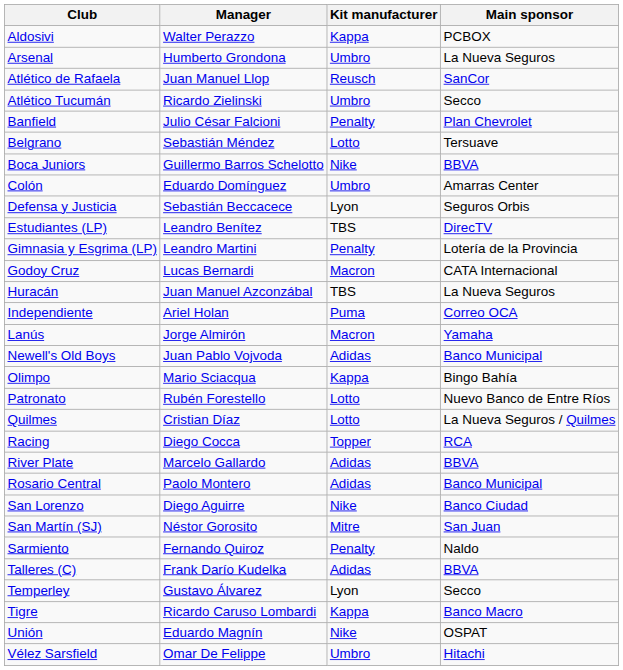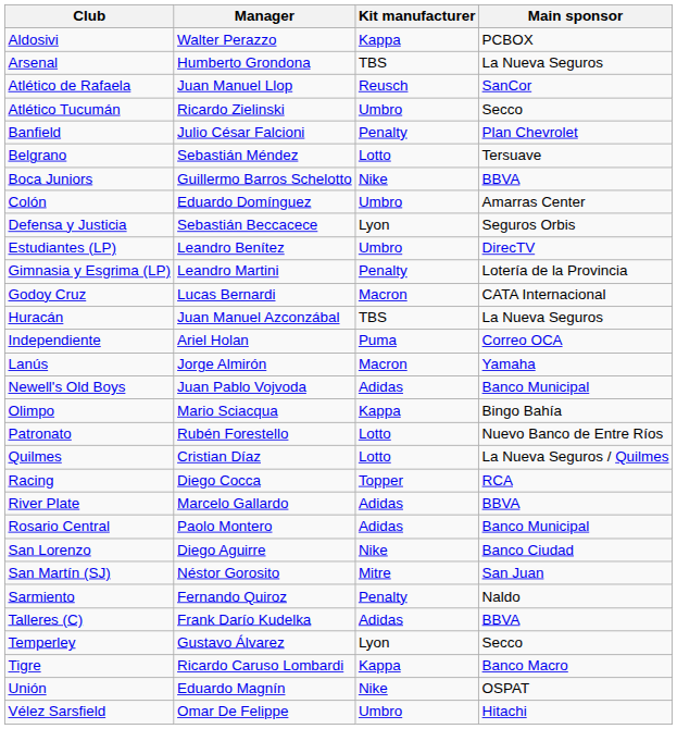 <table class="wikitable sortable">
 <tr>
 <th>Club</th>
 <th>Manager</th>
 <th>Kit manufacturer</th>
 <th>Main sponsor</th>
 </tr>
 <tr>
 <td><a href='#'>Aldosivi</a></td>
 <td> <a href='#'>Walter Perazzo</a></td>
 <td><a href='#'>Kappa</a></td>
 <td>PCBOX</td>
 </tr>
 <tr>
 <td><a href='#'>Arsenal</a></td>
 <td> <a href='#'>Humberto Grondona</a></td>
-<td><a href='#'>Umbro</a></td>
+<td>TBS</td>
 <td>La Nueva Seguros</td>
 </tr>
 <tr>
 <td><a href='#'>Atlético de Rafaela</a></td>
 <td> <a href='#'>Juan Manuel Llop</a></td>
 <td><a href='#'>Reusch</a></td>
 <td><a href='#'>SanCor</a></td>
 </tr>
 <tr>
 <td><a href='#'>Atlético Tucumán</a></td>
 <td> <a href='#'>Ricardo Zielinski</a></td>
 <td><a href='#'>Umbro</a></td>
 <td>Secco</td>
 </tr>
 <tr>
 <td><a href='#'>Banfield</a></td>
 <td> <a href='#'>Julio César Falcioni</a></td>
 <td><a href='#'>Penalty</a></td>
 <td><a href='#'>Plan Chevrolet</a></td>
 </tr>
 <tr>
 <td><a href='#'>Belgrano</a></td>
 <td> <a href='#'>Sebastián Méndez</a></td>
 <td><a href='#'>Lotto</a></td>
 <td>Tersuave</td>
 </tr>
 <tr>
 <td><a href='#'>Boca Juniors</a></td>
 <td> <a href='#'>Guillermo Barros Schelotto</a></td>
 <td><a href='#'>Nike</a></td>
 <td><a href='#'>BBVA</a></td>
 </tr>
 <tr>
 <td><a href='#'>Colón</a></td>
 <td> <a href='#'>Eduardo Domínguez</a></td>
 <td><a href='#'>Umbro</a></td>
 <td>Amarras Center</td>
 </tr>
 <tr>
 <td><a href='#'>Defensa y Justicia</a></td>
 <td> <a href='#'>Sebastián Beccacece</a></td>
 <td>Lyon</td>
 <td>Seguros Orbis</td>
 </tr>
 <tr>
 <td><a href='#'>Estudiantes (LP)</a></td>
 <td> <a href='#'>Leandro Benítez</a></td>
-<td>TBS</td>
+<td><a href='#'>Umbro</a></td>
 <td><a href='#'>DirecTV</a></td>
 </tr>
 <tr>
 <td><a href='#'>Gimnasia y Esgrima (LP)</a></td>
 <td> <a href='#'>Leandro Martini</a></td>
 <td><a href='#'>Penalty</a></td>
 <td>Lotería de la Provincia</td>
 </tr>
 <tr>
 <td><a href='#'>Godoy Cruz</a></td>
 <td> <a href='#'>Lucas Bernardi</a></td>
 <td><a href='#'>Macron</a></td>
 <td>CATA Internacional</td>
 </tr>
 <tr>
 <td><a href='#'>Huracán</a></td>
 <td> <a href='#'>Juan Manuel Azconzábal</a></td>
 <td>TBS</td>
 <td>La Nueva Seguros</td>
 </tr>
 <tr>
 <td><a href='#'>Independiente</a></td>
 <td> <a href='#'>Ariel Holan</a></td>
 <td><a href='#'>Puma</a></td>
 <td><a href='#'>Correo OCA</a></td>
 </tr>
 <tr>
 <td><a href='#'>Lanús</a></td>
 <td> <a href='#'>Jorge Almirón</a></td>
 <td><a href='#'>Macron</a></td>
 <td><a href='#'>Yamaha</a></td>
 </tr>
 <tr>
 <td><a href='#'>Newell's Old Boys</a></td>
 <td> <a href='#'>Juan Pablo Vojvoda</a></td>
 <td><a href='#'>Adidas</a></td>
 <td><a href='#'>Banco Municipal</a></td>
 </tr>
 <tr>
 <td><a href='#'>Olimpo</a></td>
 <td> <a href='#'>Mario Sciacqua</a></td>
 <td><a href='#'>Kappa</a></td>
 <td>Bingo Bahía</td>
 </tr>
 <tr>
 <td><a href='#'>Patronato</a></td>
 <td> <a href='#'>Rubén Forestello</a></td>
 <td><a href='#'>Lotto</a></td>
 <td>Nuevo Banco de Entre Ríos</td>
 </tr>
 <tr>
 <td><a href='#'>Quilmes</a></td>
 <td> <a href='#'>Cristian Díaz</a></td>
 <td><a href='#'>Lotto</a></td>
 <td>La Nueva Seguros / <a href='#'>Quilmes</a></td>
 </tr>
 <tr>
 <td><a href='#'>Racing</a></td>
 <td> <a href='#'>Diego Cocca</a></td>
 <td><a href='#'>Topper</a></td>
 <td><a href='#'>RCA</a></td>
 </tr>
 <tr>
 <td><a href='#'>River Plate</a></td>
 <td> <a href='#'>Marcelo Gallardo</a></td>
 <td><a href='#'>Adidas</a></td>
 <td><a href='#'>BBVA</a></td>
 </tr>
 <tr>
 <td><a href='#'>Rosario Central</a></td>
 <td> <a href='#'>Paolo Montero</a></td>
 <td><a href='#'>Adidas</a></td>
 <td><a href='#'>Banco Municipal</a></td>
 </tr>
 <tr>
 <td><a href='#'>San Lorenzo</a></td>
 <td> <a href='#'>Diego Aguirre</a></td>
 <td><a href='#'>Nike</a></td>
 <td><a href='#'>Banco Ciudad</a></td>
 </tr>
 <tr>
 <td><a href='#'>San Martín (SJ)</a></td>
 <td> <a href='#'>Néstor Gorosito</a></td>
 <td><a href='#'>Mitre</a></td>
 <td><a href='#'>San Juan</a></td>
 </tr>
 <tr>
 <td><a href='#'>Sarmiento</a></td>
 <td> <a href='#'>Fernando Quiroz</a></td>
 <td><a href='#'>Penalty</a></td>
 <td>Naldo</td>
 </tr>
 <tr>
 <td><a href='#'>Talleres (C)</a></td>
 <td> <a href='#'>Frank Darío Kudelka</a></td>
 <td><a href='#'>Adidas</a></td>
 <td><a href='#'>BBVA</a></td>
 </tr>
 <tr>
 <td><a href='#'>Temperley</a></td>
 <td> <a href='#'>Gustavo Álvarez</a></td>
 <td>Lyon</td>
 <td>Secco</td>
 </tr>
 <tr>
 <td><a href='#'>Tigre</a></td>
 <td> <a href='#'>Ricardo Caruso Lombardi</a></td>
 <td><a href='#'>Kappa</a></td>
 <td><a href='#'>Banco Macro</a></td>
 </tr>
 <tr>
 <td><a href='#'>Unión</a></td>
 <td> <a href='#'>Eduardo Magnín</a></td>
 <td><a href='#'>Nike</a></td>
 <td>OSPAT</td>
 </tr>
 <tr>
 <td><a href='#'>Vélez Sarsfield</a></td>
 <td> <a href='#'>Omar De Felippe</a></td>
 <td><a href='#'>Umbro</a></td>
 <td><a href='#'>Hitachi</a></td>
 </tr>
 </table>
